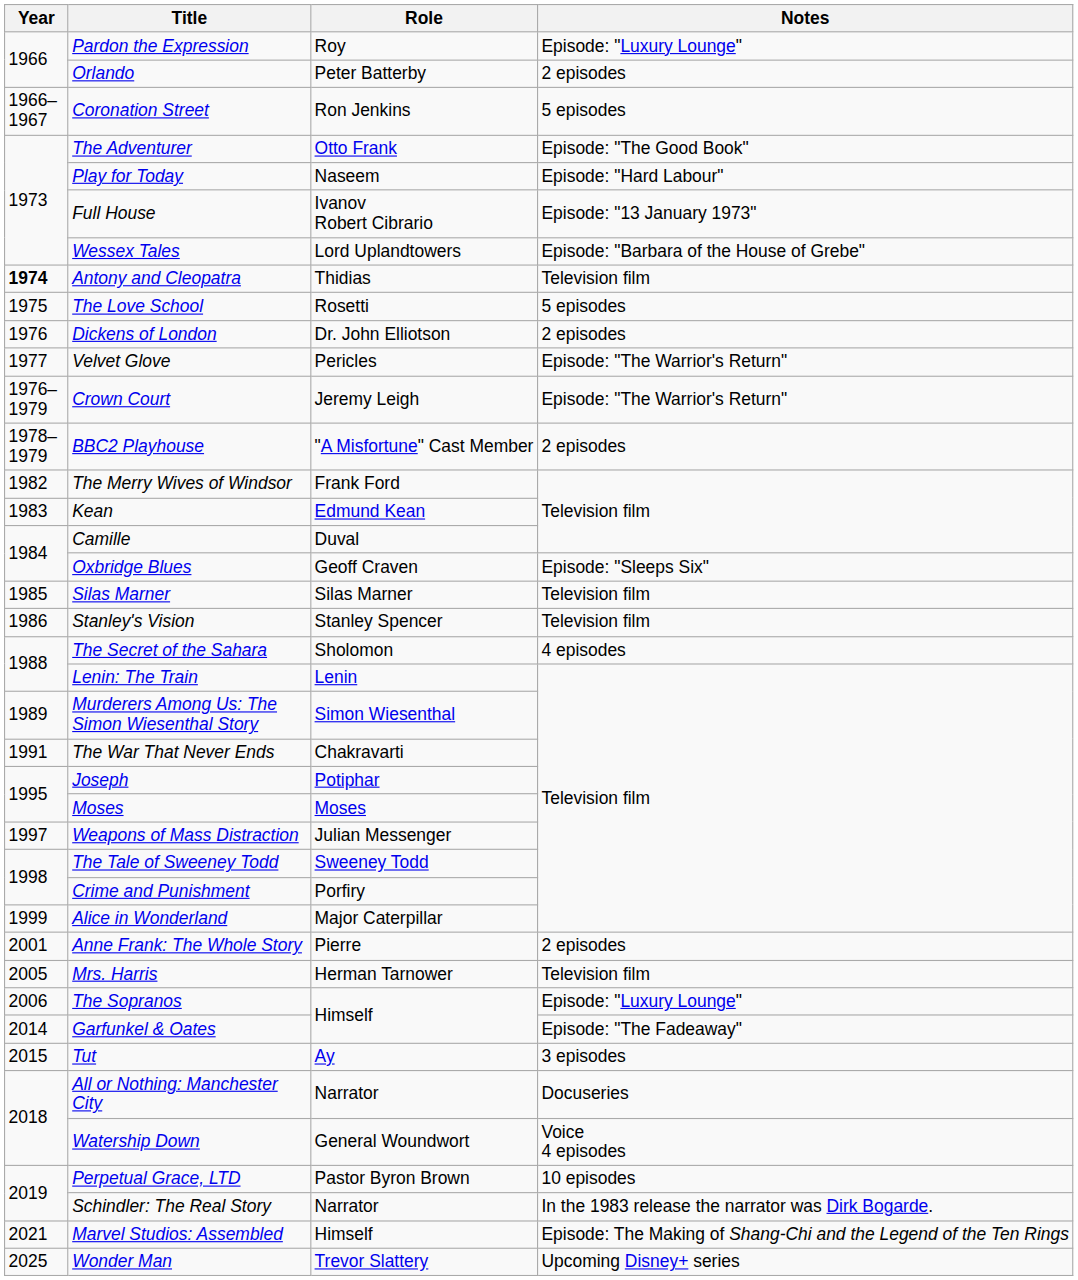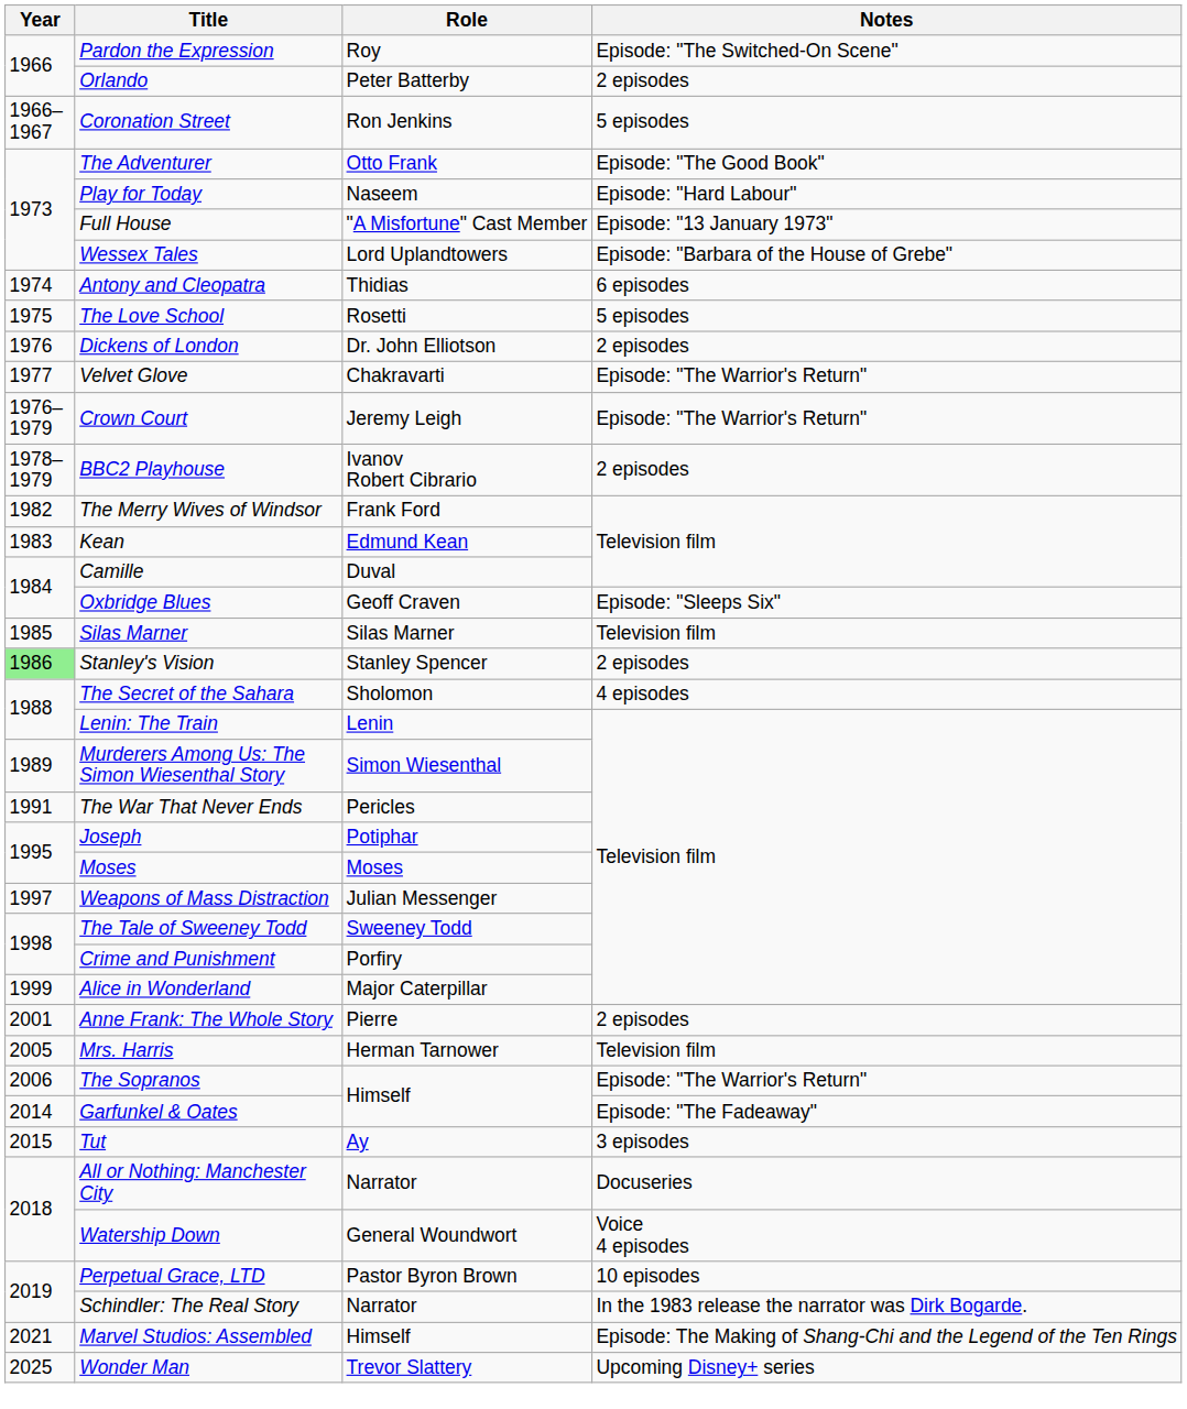 <table class="wikitable sortable" style="font-size: 100%;">
 <tr>
 <th width="51px">Year</th>
 <th width="215px">Title</th>
 <th>Role</th>
 <th>Notes</th>
 </tr>
 <tr>
 <td rowspan="2">1966</td>
 <td><em><a href='#'>Pardon the Expression</a></em></td>
 <td>Roy</td>
-<td>Episode: "<a href='#'>Luxury Lounge</a>"</td>
+<td>Episode: "The Switched-On Scene"</td>
 </tr>
 <tr>
 <td><em><a href='#'>Orlando</a></em></td>
 <td>Peter Batterby</td>
 <td>2 episodes</td>
 </tr>
 <tr>
 <td>1966–1967</td>
 <td><em><a href='#'>Coronation Street</a></em></td>
 <td>Ron Jenkins</td>
 <td>5 episodes</td>
 </tr>
 <tr>
 <td rowspan="4">1973</td>
 <td><em><a href='#'>The Adventurer</a></em></td>
 <td><a href='#'>Otto Frank</a></td>
 <td>Episode: "The Good Book"</td>
 </tr>
 <tr>
 <td><em><a href='#'>Play for Today</a></em></td>
 <td>Naseem</td>
 <td>Episode: "Hard Labour"</td>
 </tr>
 <tr>
 <td><em>Full House</em></td>
-<td>Ivanov<br>Robert Cibrario</td>
+<td>"<a href='#'>A Misfortune</a>" Cast Member</td>
 <td>Episode: "13 January 1973"</td>
 </tr>
 <tr>
 <td><em><a href='#'>Wessex Tales</a></em></td>
 <td>Lord Uplandtowers</td>
 <td>Episode: "Barbara of the House of Grebe"</td>
 </tr>
 <tr>
-<td><strong>1974</strong></td>
+<td>1974</td>
 <td><em><a href='#'>Antony and Cleopatra</a></em></td>
 <td>Thidias</td>
-<td>Television film</td>
+<td>6 episodes</td>
 </tr>
 <tr>
 <td>1975</td>
 <td><em><a href='#'>The Love School</a></em></td>
 <td>Rosetti</td>
 <td>5 episodes</td>
 </tr>
 <tr>
 <td>1976</td>
 <td><em><a href='#'>Dickens of London</a></em></td>
 <td>Dr. John Elliotson</td>
 <td>2 episodes</td>
 </tr>
 <tr>
 <td>1977</td>
 <td><em>Velvet Glove</em></td>
-<td>Pericles</td>
+<td>Chakravarti</td>
 <td>Episode: "The Warrior's Return"</td>
 </tr>
 <tr>
 <td>1976–1979</td>
 <td><em><a href='#'>Crown Court</a></em></td>
 <td>Jeremy Leigh</td>
 <td>Episode: "The Warrior's Return"</td>
 </tr>
 <tr>
 <td>1978–1979</td>
 <td><em><a href='#'>BBC2 Playhouse</a></em></td>
-<td>"<a href='#'>A Misfortune</a>" Cast Member</td>
+<td>Ivanov<br>Robert Cibrario</td>
 <td>2 episodes</td>
 </tr>
 <tr>
 <td>1982</td>
 <td><em>The Merry Wives of Windsor</em></td>
 <td>Frank Ford</td>
 <td rowspan="3">Television film</td>
 </tr>
 <tr>
 <td>1983</td>
 <td><em>Kean</em></td>
 <td><a href='#'>Edmund Kean</a></td>
 </tr>
 <tr>
 <td rowspan="2">1984</td>
 <td><em>Camille</em></td>
 <td>Duval</td>
 </tr>
 <tr>
 <td><em><a href='#'>Oxbridge Blues</a></em></td>
 <td>Geoff Craven</td>
 <td>Episode: "Sleeps Six"</td>
 </tr>
 <tr>
 <td>1985</td>
 <td><em><a href='#'>Silas Marner</a></em></td>
 <td>Silas Marner</td>
 <td>Television film</td>
 </tr>
 <tr>
-<td>1986</td>
+<td style="background: lightgreen;">1986</td>
 <td><em>Stanley's Vision</em></td>
 <td>Stanley Spencer</td>
-<td>Television film</td>
+<td>2 episodes</td>
 </tr>
 <tr>
 <td rowspan="2">1988</td>
 <td><em><a href='#'>The Secret of the Sahara</a></em></td>
 <td>Sholomon</td>
 <td>4 episodes</td>
 </tr>
 <tr>
 <td><em><a href='#'>Lenin: The Train</a></em></td>
 <td><a href='#'>Lenin</a></td>
 <td rowspan="9">Television film</td>
 </tr>
 <tr>
 <td>1989</td>
 <td><em><a href='#'>Murderers Among Us: The Simon Wiesenthal Story</a></em></td>
 <td><a href='#'>Simon Wiesenthal</a></td>
 </tr>
 <tr>
 <td>1991</td>
 <td><em>The War That Never Ends</em></td>
-<td>Chakravarti</td>
+<td>Pericles</td>
 </tr>
 <tr>
 <td rowspan="2">1995</td>
 <td><em><a href='#'>Joseph</a></em></td>
 <td><a href='#'>Potiphar</a></td>
 </tr>
 <tr>
 <td><em><a href='#'>Moses</a></em></td>
 <td><a href='#'>Moses</a></td>
 </tr>
 <tr>
 <td>1997</td>
 <td><em><a href='#'>Weapons of Mass Distraction</a></em></td>
 <td>Julian Messenger</td>
 </tr>
 <tr>
 <td rowspan="2">1998</td>
 <td><em><a href='#'>The Tale of Sweeney Todd</a></em></td>
 <td><a href='#'>Sweeney Todd</a></td>
 </tr>
 <tr>
 <td><em><a href='#'>Crime and Punishment</a></em></td>
 <td>Porfiry</td>
 </tr>
 <tr>
 <td>1999</td>
 <td><em><a href='#'>Alice in Wonderland</a></em></td>
 <td>Major Caterpillar</td>
 </tr>
 <tr>
 <td>2001</td>
 <td><em><a href='#'>Anne Frank: The Whole Story</a></em></td>
 <td>Pierre</td>
 <td>2 episodes</td>
 </tr>
 <tr>
 <td>2005</td>
 <td><em><a href='#'>Mrs. Harris</a></em></td>
 <td>Herman Tarnower</td>
 <td>Television film</td>
 </tr>
 <tr>
 <td>2006</td>
 <td><em><a href='#'>The Sopranos</a></em></td>
 <td rowspan="2">Himself</td>
-<td>Episode: "<a href='#'>Luxury Lounge</a>"</td>
+<td>Episode: "The Warrior's Return"</td>
 </tr>
 <tr>
 <td>2014</td>
 <td><em><a href='#'>Garfunkel & Oates</a></em></td>
 <td>Episode: "The Fadeaway"</td>
 </tr>
 <tr>
 <td>2015</td>
 <td><em><a href='#'>Tut</a></em></td>
 <td><a href='#'>Ay</a></td>
 <td>3 episodes</td>
 </tr>
 <tr>
 <td rowspan="2">2018</td>
 <td><em><a href='#'>All or Nothing: Manchester City</a></em></td>
 <td>Narrator</td>
 <td>Docuseries</td>
 </tr>
 <tr>
 <td><em><a href='#'>Watership Down</a></em></td>
 <td>General Woundwort</td>
 <td>Voice<br>4 episodes</td>
 </tr>
 <tr>
 <td rowspan="2">2019</td>
 <td><em><a href='#'>Perpetual Grace, LTD</a></em></td>
 <td>Pastor Byron Brown</td>
 <td>10 episodes</td>
 </tr>
 <tr>
 <td><em>Schindler: The Real Story</em></td>
 <td>Narrator</td>
 <td>In the 1983 release the narrator was <a href='#'>Dirk Bogarde</a>.</td>
 </tr>
 <tr>
 <td>2021</td>
 <td><em><a href='#'>Marvel Studios: Assembled</a></em></td>
 <td>Himself</td>
 <td>Episode: The Making of <em>Shang-Chi and the Legend of the Ten Rings</em></td>
 </tr>
 <tr>
 <td>2025</td>
 <td><em><a href='#'>Wonder Man</a></em></td>
 <td><a href='#'>Trevor Slattery</a></td>
 <td>Upcoming <a href='#'>Disney+</a> series</td>
 </tr>
 </table>
